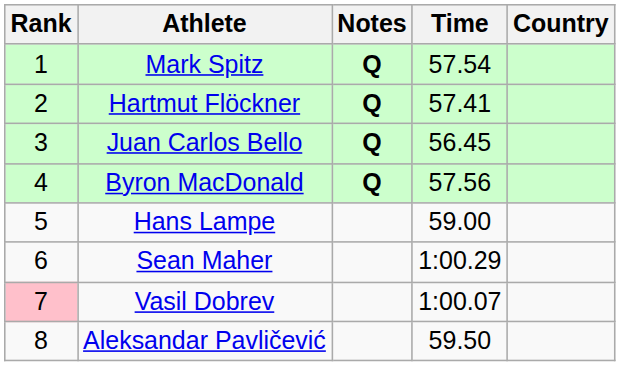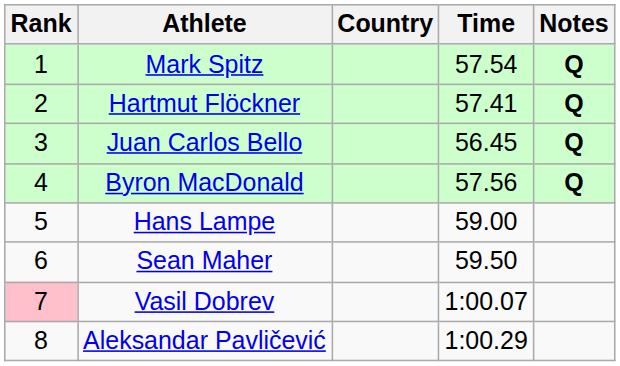 <table class="wikitable sortable" style="text-align:center">
 <tr>
 <th>Rank</th>
 <th>Athlete</th>
+<th>Country</th>
+<th>Time</th>
 <th>Notes</th>
-<th>Time</th>
-<th>Country</th>
 </tr>
 <tr bgcolor=ccffcc>
 <td>1</td>
 <td><a href='#'>Mark Spitz</a></td>
+<td align=left></td>
+<td>57.54</td>
 <td><strong>Q</strong></td>
-<td>57.54</td>
-<td align=left></td>
 </tr>
 <tr bgcolor=ccffcc>
 <td>2</td>
 <td><a href='#'>Hartmut Flöckner</a></td>
+<td align=left></td>
+<td>57.41</td>
 <td><strong> Q </strong></td>
-<td>57.41</td>
-<td align=left></td>
 </tr>
 <tr bgcolor=ccffcc>
 <td>3</td>
 <td><a href='#'>Juan Carlos Bello</a></td>
+<td align=left></td>
+<td>56.45</td>
 <td><strong>Q</strong></td>
-<td>56.45</td>
-<td align=left></td>
 </tr>
 <tr bgcolor=ccffcc>
 <td>4</td>
 <td><a href='#'>Byron MacDonald</a></td>
+<td align=left></td>
+<td>57.56</td>
 <td><strong>Q</strong></td>
-<td>57.56</td>
-<td align=left></td>
 </tr>
 <tr>
 <td>5</td>
 <td><a href='#'>Hans Lampe</a></td>
+<td align=left></td>
+<td>59.00</td>
 <td><strong> </strong></td>
-<td>59.00</td>
-<td align=left></td>
 </tr>
 <tr>
 <td>6</td>
 <td><a href='#'>Sean Maher</a></td>
+<td align=left></td>
+<td>59.50</td>
 <td><strong> </strong></td>
-<td>1:00.29</td>
-<td align=left></td>
 </tr>
 <tr>
 <td style="background: pink;">7</td>
 <td><a href='#'>Vasil Dobrev</a></td>
+<td align=left></td>
+<td>1:00.07</td>
 <td><strong> </strong></td>
-<td>1:00.07</td>
-<td align=left></td>
 </tr>
 <tr>
 <td>8</td>
 <td><a href='#'>Aleksandar Pavličević</a></td>
+<td align=left></td>
+<td>1:00.29</td>
 <td><strong> </strong></td>
-<td>59.50</td>
-<td align=left></td>
 </tr>
 </table>
